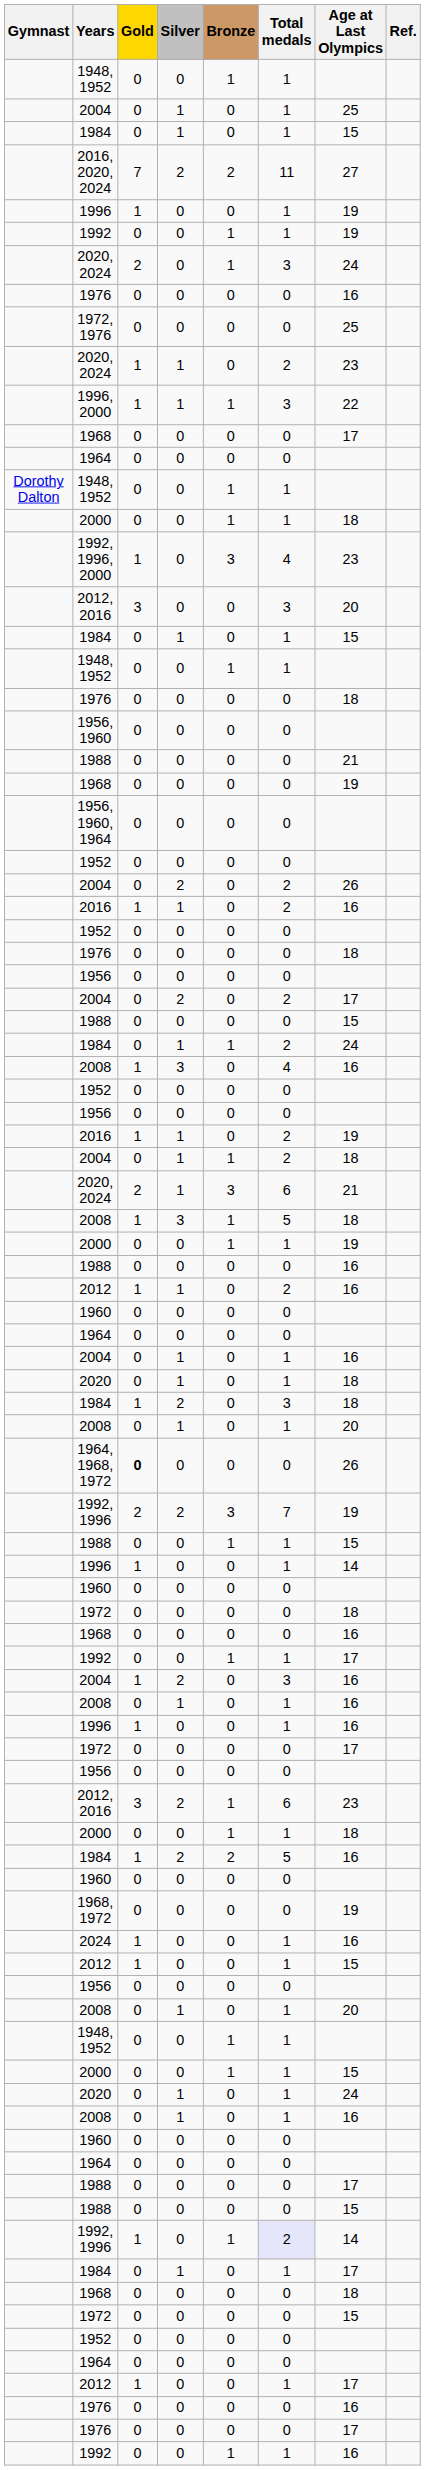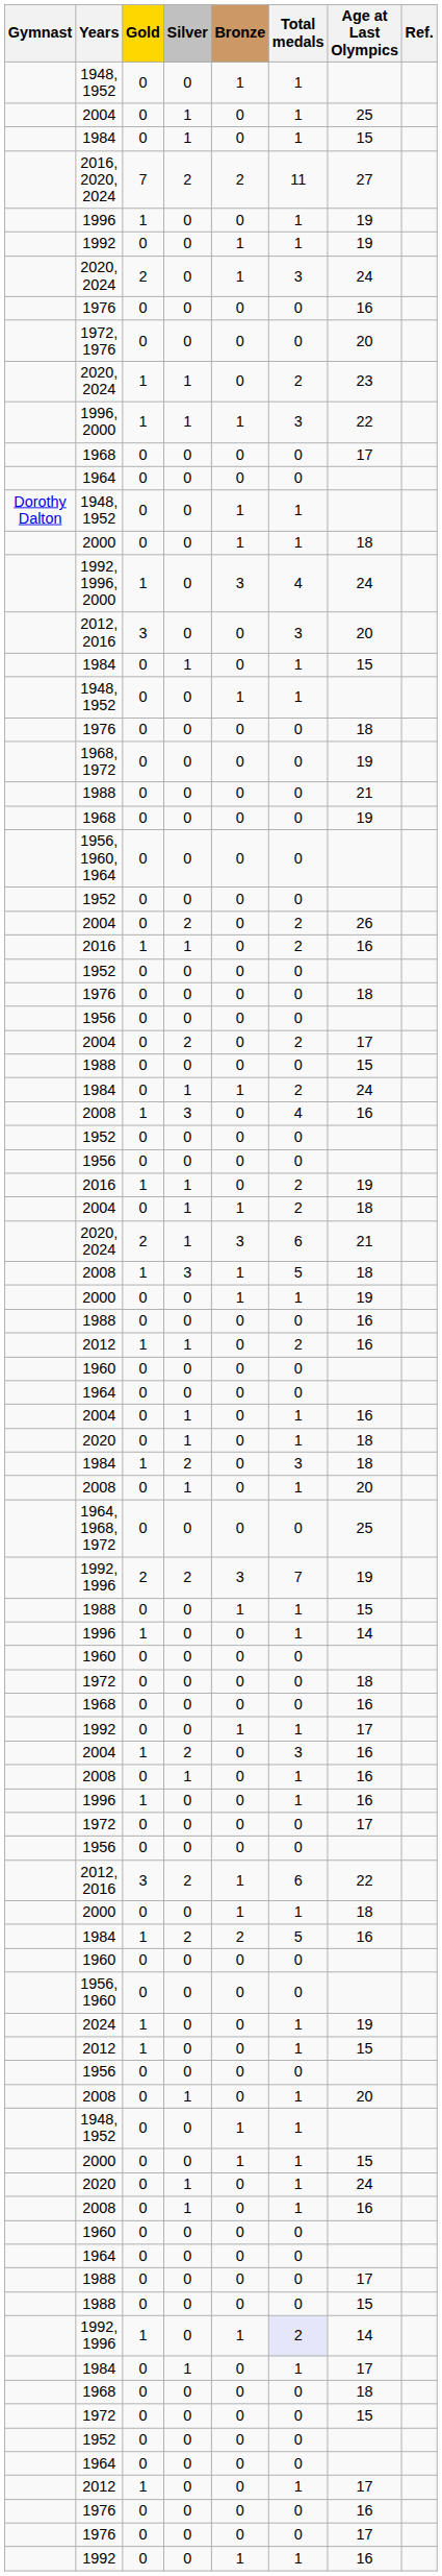 <table class="wikitable sortable" width=74% style="text-align:center;">
 <tr>
 <th>Gymnast</th>
 <th>Years</th>
 <th style="background-color:gold; width:4.0em; font-weight:bold;">Gold</th>
 <th style="background-color:silver; width:4.0em; font-weight:bold;">Silver</th>
 <th style="background-color:#cc9966; width:4.0em; font-weight:bold;">Bronze</th>
 <th style="width:4.0em;">Total medals</th>
 <th>Age at Last Olympics</th>
 <th class="unsortable">Ref.</th>
 </tr>
 <tr>
 <td></td>
 <td>1948, 1952</td>
 <td>0</td>
 <td>0</td>
 <td>1</td>
 <td>1</td>
 <td></td>
 <td></td>
 </tr>
 <tr>
 <td></td>
 <td>2004</td>
 <td>0</td>
 <td>1</td>
 <td>0</td>
 <td>1</td>
 <td>25</td>
 <td></td>
 </tr>
 <tr>
 <td></td>
 <td>1984</td>
 <td>0</td>
 <td>1</td>
 <td>0</td>
 <td>1</td>
 <td>15</td>
 <td></td>
 </tr>
 <tr>
 <td></td>
 <td>2016, 2020, 2024</td>
 <td>7</td>
 <td>2</td>
 <td>2</td>
 <td>11</td>
 <td>27</td>
 <td></td>
 </tr>
 <tr>
 <td></td>
 <td>1996</td>
 <td>1</td>
 <td>0</td>
 <td>0</td>
 <td>1</td>
 <td>19</td>
 <td></td>
 </tr>
 <tr>
 <td></td>
 <td>1992</td>
 <td>0</td>
 <td>0</td>
 <td>1</td>
 <td>1</td>
 <td>19</td>
 <td></td>
 </tr>
 <tr>
 <td></td>
 <td>2020, 2024</td>
 <td>2</td>
 <td>0</td>
 <td>1</td>
 <td>3</td>
 <td>24</td>
 <td></td>
 </tr>
 <tr>
 <td></td>
 <td>1976</td>
 <td>0</td>
 <td>0</td>
 <td>0</td>
 <td>0</td>
 <td>16</td>
 <td></td>
 </tr>
 <tr>
 <td></td>
 <td>1972, 1976</td>
 <td>0</td>
 <td>0</td>
 <td>0</td>
 <td>0</td>
-<td>25</td>
+<td>20</td>
 <td></td>
 </tr>
 <tr>
 <td></td>
 <td>2020, 2024</td>
 <td>1</td>
 <td>1</td>
 <td>0</td>
 <td>2</td>
 <td>23</td>
 <td></td>
 </tr>
 <tr>
 <td></td>
 <td>1996, 2000</td>
 <td>1</td>
 <td>1</td>
 <td>1</td>
 <td>3</td>
 <td>22</td>
 <td></td>
 </tr>
 <tr>
 <td></td>
 <td>1968</td>
 <td>0</td>
 <td>0</td>
 <td>0</td>
 <td>0</td>
 <td>17</td>
 <td></td>
 </tr>
 <tr>
 <td></td>
 <td>1964</td>
 <td>0</td>
 <td>0</td>
 <td>0</td>
 <td>0</td>
 <td></td>
 <td></td>
 </tr>
 <tr>
 <td><a href='#'>Dorothy Dalton</a></td>
 <td>1948, 1952</td>
 <td>0</td>
 <td>0</td>
 <td>1</td>
 <td>1</td>
 <td></td>
 <td></td>
 </tr>
 <tr>
 <td></td>
 <td>2000</td>
 <td>0</td>
 <td>0</td>
 <td>1</td>
 <td>1</td>
 <td>18</td>
 <td></td>
 </tr>
 <tr>
 <td></td>
 <td>1992, 1996, 2000</td>
 <td>1</td>
 <td>0</td>
 <td>3</td>
 <td>4</td>
-<td>23</td>
+<td>24</td>
 <td></td>
 </tr>
 <tr>
 <td></td>
 <td>2012, 2016</td>
 <td>3</td>
 <td>0</td>
 <td>0</td>
 <td>3</td>
 <td>20</td>
 <td></td>
 </tr>
 <tr>
 <td></td>
 <td>1984</td>
 <td>0</td>
 <td>1</td>
 <td>0</td>
 <td>1</td>
 <td>15</td>
 <td></td>
 </tr>
 <tr>
 <td></td>
 <td>1948, 1952</td>
 <td>0</td>
 <td>0</td>
 <td>1</td>
 <td>1</td>
 <td></td>
 <td></td>
 </tr>
 <tr>
 <td></td>
 <td>1976</td>
 <td>0</td>
 <td>0</td>
 <td>0</td>
 <td>0</td>
 <td>18</td>
 <td></td>
 </tr>
 <tr>
 <td></td>
-<td>1956, 1960</td>
+<td>1968, 1972</td>
 <td>0</td>
 <td>0</td>
 <td>0</td>
 <td>0</td>
-<td></td>
+<td>19</td>
 <td></td>
 </tr>
 <tr>
 <td></td>
 <td>1988</td>
 <td>0</td>
 <td>0</td>
 <td>0</td>
 <td>0</td>
 <td>21</td>
 <td></td>
 </tr>
 <tr>
 <td></td>
 <td>1968</td>
 <td>0</td>
 <td>0</td>
 <td>0</td>
 <td>0</td>
 <td>19</td>
 <td></td>
 </tr>
 <tr>
 <td></td>
 <td>1956, 1960, 1964</td>
 <td>0</td>
 <td>0</td>
 <td>0</td>
 <td>0</td>
 <td></td>
 <td></td>
 </tr>
 <tr>
 <td></td>
 <td>1952</td>
 <td>0</td>
 <td>0</td>
 <td>0</td>
 <td>0</td>
 <td></td>
 <td></td>
 </tr>
 <tr>
 <td></td>
 <td>2004</td>
 <td>0</td>
 <td>2</td>
 <td>0</td>
 <td>2</td>
 <td>26</td>
 <td></td>
 </tr>
 <tr>
 <td></td>
 <td>2016</td>
 <td>1</td>
 <td>1</td>
 <td>0</td>
 <td>2</td>
 <td>16</td>
 <td></td>
 </tr>
 <tr>
 <td></td>
 <td>1952</td>
 <td>0</td>
 <td>0</td>
 <td>0</td>
 <td>0</td>
 <td></td>
 <td></td>
 </tr>
 <tr>
 <td></td>
 <td>1976</td>
 <td>0</td>
 <td>0</td>
 <td>0</td>
 <td>0</td>
 <td>18</td>
 <td></td>
 </tr>
 <tr>
 <td></td>
 <td>1956</td>
 <td>0</td>
 <td>0</td>
 <td>0</td>
 <td>0</td>
 <td></td>
 <td></td>
 </tr>
 <tr>
 <td></td>
 <td>2004</td>
 <td>0</td>
 <td>2</td>
 <td>0</td>
 <td>2</td>
 <td>17</td>
 <td></td>
 </tr>
 <tr>
 <td></td>
 <td>1988</td>
 <td>0</td>
 <td>0</td>
 <td>0</td>
 <td>0</td>
 <td>15</td>
 <td></td>
 </tr>
 <tr>
 <td></td>
 <td>1984</td>
 <td>0</td>
 <td>1</td>
 <td>1</td>
 <td>2</td>
 <td>24</td>
 <td></td>
 </tr>
 <tr>
 <td></td>
 <td>2008</td>
 <td>1</td>
 <td>3</td>
 <td>0</td>
 <td>4</td>
 <td>16</td>
 <td></td>
 </tr>
 <tr>
 <td></td>
 <td>1952</td>
 <td>0</td>
 <td>0</td>
 <td>0</td>
 <td>0</td>
 <td></td>
 <td></td>
 </tr>
 <tr>
 <td></td>
 <td>1956</td>
 <td>0</td>
 <td>0</td>
 <td>0</td>
 <td>0</td>
 <td></td>
 <td></td>
 </tr>
 <tr>
 <td></td>
 <td>2016</td>
 <td>1</td>
 <td>1</td>
 <td>0</td>
 <td>2</td>
 <td>19</td>
 <td></td>
 </tr>
 <tr>
 <td></td>
 <td>2004</td>
 <td>0</td>
 <td>1</td>
 <td>1</td>
 <td>2</td>
 <td>18</td>
 <td></td>
 </tr>
 <tr>
 <td></td>
 <td>2020, 2024</td>
 <td>2</td>
 <td>1</td>
 <td>3</td>
 <td>6</td>
 <td>21</td>
 <td></td>
 </tr>
 <tr>
 <td></td>
 <td>2008</td>
 <td>1</td>
 <td>3</td>
 <td>1</td>
 <td>5</td>
 <td>18</td>
 <td></td>
 </tr>
 <tr>
 <td></td>
 <td>2000</td>
 <td>0</td>
 <td>0</td>
 <td>1</td>
 <td>1</td>
 <td>19</td>
 <td></td>
 </tr>
 <tr>
 <td></td>
 <td>1988</td>
 <td>0</td>
 <td>0</td>
 <td>0</td>
 <td>0</td>
 <td>16</td>
 <td></td>
 </tr>
 <tr>
 <td></td>
 <td>2012</td>
 <td>1</td>
 <td>1</td>
 <td>0</td>
 <td>2</td>
 <td>16</td>
 <td></td>
 </tr>
 <tr>
 <td></td>
 <td>1960</td>
 <td>0</td>
 <td>0</td>
 <td>0</td>
 <td>0</td>
 <td></td>
 <td></td>
 </tr>
 <tr>
 <td></td>
 <td>1964</td>
 <td>0</td>
 <td>0</td>
 <td>0</td>
 <td>0</td>
 <td></td>
 <td></td>
 </tr>
 <tr>
 <td></td>
 <td>2004</td>
 <td>0</td>
 <td>1</td>
 <td>0</td>
 <td>1</td>
 <td>16</td>
 <td></td>
 </tr>
 <tr>
 <td></td>
 <td>2020</td>
 <td>0</td>
 <td>1</td>
 <td>0</td>
 <td>1</td>
 <td>18</td>
 <td></td>
 </tr>
 <tr>
 <td></td>
 <td>1984</td>
 <td>1</td>
 <td>2</td>
 <td>0</td>
 <td>3</td>
 <td>18</td>
 <td></td>
 </tr>
 <tr>
 <td></td>
 <td>2008</td>
 <td>0</td>
 <td>1</td>
 <td>0</td>
 <td>1</td>
 <td>20</td>
 <td></td>
 </tr>
 <tr>
 <td></td>
 <td>1964, 1968, 1972</td>
-<td><strong>0</strong></td>
 <td>0</td>
 <td>0</td>
 <td>0</td>
-<td>26</td>
+<td>0</td>
+<td>25</td>
 <td></td>
 </tr>
 <tr>
 <td></td>
 <td>1992, 1996</td>
 <td>2</td>
 <td>2</td>
 <td>3</td>
 <td>7</td>
 <td>19</td>
 <td></td>
 </tr>
 <tr>
 <td></td>
 <td>1988</td>
 <td>0</td>
 <td>0</td>
 <td>1</td>
 <td>1</td>
 <td>15</td>
 <td></td>
 </tr>
 <tr>
 <td></td>
 <td>1996</td>
 <td>1</td>
 <td>0</td>
 <td>0</td>
 <td>1</td>
 <td>14</td>
 <td></td>
 </tr>
 <tr>
 <td></td>
 <td>1960</td>
 <td>0</td>
 <td>0</td>
 <td>0</td>
 <td>0</td>
 <td></td>
 <td></td>
 </tr>
 <tr>
 <td></td>
 <td>1972</td>
 <td>0</td>
 <td>0</td>
 <td>0</td>
 <td>0</td>
 <td>18</td>
 <td></td>
 </tr>
 <tr>
 <td></td>
 <td>1968</td>
 <td>0</td>
 <td>0</td>
 <td>0</td>
 <td>0</td>
 <td>16</td>
 <td></td>
 </tr>
 <tr>
 <td></td>
 <td>1992</td>
 <td>0</td>
 <td>0</td>
 <td>1</td>
 <td>1</td>
 <td>17</td>
 <td></td>
 </tr>
 <tr>
 <td></td>
 <td>2004</td>
 <td>1</td>
 <td>2</td>
 <td>0</td>
 <td>3</td>
 <td>16</td>
 <td></td>
 </tr>
 <tr>
 <td></td>
 <td>2008</td>
 <td>0</td>
 <td>1</td>
 <td>0</td>
 <td>1</td>
 <td>16</td>
 <td></td>
 </tr>
 <tr>
 <td></td>
 <td>1996</td>
 <td>1</td>
 <td>0</td>
 <td>0</td>
 <td>1</td>
 <td>16</td>
 <td></td>
 </tr>
 <tr>
 <td></td>
 <td>1972</td>
 <td>0</td>
 <td>0</td>
 <td>0</td>
 <td>0</td>
 <td>17</td>
 <td></td>
 </tr>
 <tr>
 <td></td>
 <td>1956</td>
 <td>0</td>
 <td>0</td>
 <td>0</td>
 <td>0</td>
 <td></td>
 <td></td>
 </tr>
 <tr>
 <td></td>
 <td>2012, 2016</td>
 <td>3</td>
 <td>2</td>
 <td>1</td>
 <td>6</td>
-<td>23</td>
+<td>22</td>
 <td></td>
 </tr>
 <tr>
 <td></td>
 <td>2000</td>
 <td>0</td>
 <td>0</td>
 <td>1</td>
 <td>1</td>
 <td>18</td>
 <td></td>
 </tr>
 <tr>
 <td></td>
 <td>1984</td>
 <td>1</td>
 <td>2</td>
 <td>2</td>
 <td>5</td>
 <td>16</td>
 <td></td>
 </tr>
 <tr>
 <td></td>
 <td>1960</td>
 <td>0</td>
 <td>0</td>
 <td>0</td>
 <td>0</td>
 <td></td>
 <td></td>
 </tr>
 <tr>
 <td></td>
-<td>1968, 1972</td>
+<td>1956, 1960</td>
 <td>0</td>
 <td>0</td>
 <td>0</td>
 <td>0</td>
-<td>19</td>
+<td></td>
 <td></td>
 </tr>
 <tr>
 <td></td>
 <td>2024</td>
 <td>1</td>
 <td>0</td>
 <td>0</td>
 <td>1</td>
-<td>16</td>
+<td>19</td>
 <td></td>
 </tr>
 <tr>
 <td></td>
 <td>2012</td>
 <td>1</td>
 <td>0</td>
 <td>0</td>
 <td>1</td>
 <td>15</td>
 <td></td>
 </tr>
 <tr>
 <td></td>
 <td>1956</td>
 <td>0</td>
 <td>0</td>
 <td>0</td>
 <td>0</td>
 <td></td>
 <td></td>
 </tr>
 <tr>
 <td></td>
 <td>2008</td>
 <td>0</td>
 <td>1</td>
 <td>0</td>
 <td>1</td>
 <td>20</td>
 <td></td>
 </tr>
 <tr>
 <td></td>
 <td>1948, 1952</td>
 <td>0</td>
 <td>0</td>
 <td>1</td>
 <td>1</td>
 <td></td>
 <td></td>
 </tr>
 <tr>
 <td></td>
 <td>2000</td>
 <td>0</td>
 <td>0</td>
 <td>1</td>
 <td>1</td>
 <td>15</td>
 <td></td>
 </tr>
 <tr>
 <td></td>
 <td>2020</td>
 <td>0</td>
 <td>1</td>
 <td>0</td>
 <td>1</td>
 <td>24</td>
 <td></td>
 </tr>
 <tr>
 <td></td>
 <td>2008</td>
 <td>0</td>
 <td>1</td>
 <td>0</td>
 <td>1</td>
 <td>16</td>
 <td></td>
 </tr>
 <tr>
 <td></td>
 <td>1960</td>
 <td>0</td>
 <td>0</td>
 <td>0</td>
 <td>0</td>
 <td></td>
 <td></td>
 </tr>
 <tr>
 <td></td>
 <td>1964</td>
 <td>0</td>
 <td>0</td>
 <td>0</td>
 <td>0</td>
 <td></td>
 <td></td>
 </tr>
 <tr>
 <td></td>
 <td>1988</td>
 <td>0</td>
 <td>0</td>
 <td>0</td>
 <td>0</td>
 <td>17</td>
 <td></td>
 </tr>
 <tr>
 <td></td>
 <td>1988</td>
 <td>0</td>
 <td>0</td>
 <td>0</td>
 <td>0</td>
 <td>15</td>
 <td></td>
 </tr>
 <tr>
 <td></td>
 <td>1992, 1996</td>
 <td>1</td>
 <td>0</td>
 <td>1</td>
 <td style="background: lavender;">2</td>
 <td>14</td>
 <td></td>
 </tr>
 <tr>
 <td></td>
 <td>1984</td>
 <td>0</td>
 <td>1</td>
 <td>0</td>
 <td>1</td>
 <td>17</td>
 <td></td>
 </tr>
 <tr>
 <td></td>
 <td>1968</td>
 <td>0</td>
 <td>0</td>
 <td>0</td>
 <td>0</td>
 <td>18</td>
 <td></td>
 </tr>
 <tr>
 <td></td>
 <td>1972</td>
 <td>0</td>
 <td>0</td>
 <td>0</td>
 <td>0</td>
 <td>15</td>
 <td></td>
 </tr>
 <tr>
 <td></td>
 <td>1952</td>
 <td>0</td>
 <td>0</td>
 <td>0</td>
 <td>0</td>
 <td></td>
 <td></td>
 </tr>
 <tr>
 <td></td>
 <td>1964</td>
 <td>0</td>
 <td>0</td>
 <td>0</td>
 <td>0</td>
 <td></td>
 <td></td>
 </tr>
 <tr>
 <td></td>
 <td>2012</td>
 <td>1</td>
 <td>0</td>
 <td>0</td>
 <td>1</td>
 <td>17</td>
 <td></td>
 </tr>
 <tr>
 <td></td>
 <td>1976</td>
 <td>0</td>
 <td>0</td>
 <td>0</td>
 <td>0</td>
 <td>16</td>
 <td></td>
 </tr>
 <tr>
 <td></td>
 <td>1976</td>
 <td>0</td>
 <td>0</td>
 <td>0</td>
 <td>0</td>
 <td>17</td>
 <td></td>
 </tr>
 <tr>
 <td></td>
 <td>1992</td>
 <td>0</td>
 <td>0</td>
 <td>1</td>
 <td>1</td>
 <td>16</td>
 <td></td>
 </tr>
 </table>
